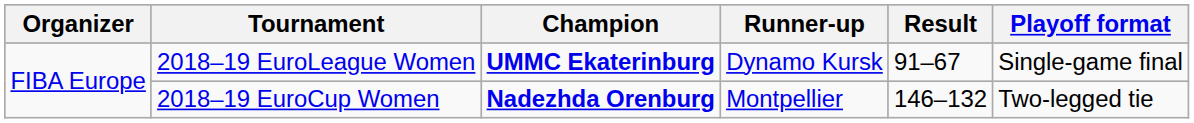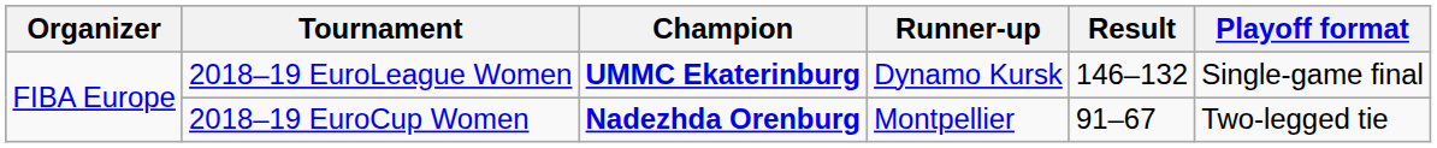 <table class="wikitable" style="font-size:90%">
 <tr>
 <th>Organizer</th>
 <th>Tournament</th>
 <th>Champion</th>
 <th>Runner-up</th>
 <th>Result</th>
 <th><a href='#'>Playoff format</a></th>
 </tr>
 <tr>
 <td rowspan="2"><a href='#'>FIBA Europe</a></td>
 <td><a href='#'>2018–19 EuroLeague Women</a></td>
 <td> <strong><a href='#'>UMMC Ekaterinburg</a></strong></td>
 <td> <a href='#'>Dynamo Kursk</a></td>
-<td>91–67</td>
+<td>146–132</td>
 <td>Single-game final</td>
 </tr>
 <tr>
 <td><a href='#'>2018–19 EuroCup Women</a></td>
 <td> <strong><a href='#'>Nadezhda Orenburg</a></strong></td>
 <td> <a href='#'>Montpellier</a></td>
-<td>146–132</td>
+<td>91–67</td>
 <td>Two-legged tie</td>
 </tr>
 </table>
